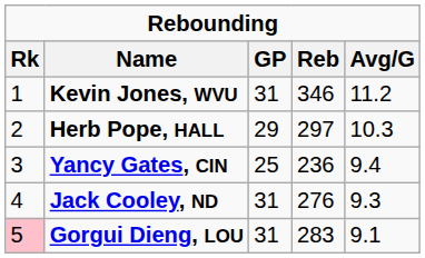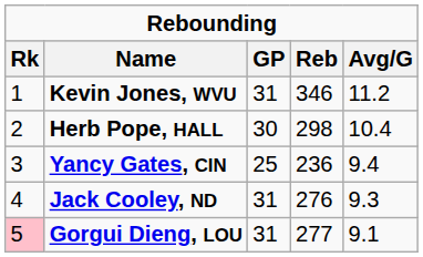 <table class="wikitable" style="white-space:nowrap; font-size:90%;">
 <tr>
 <td colspan=5 style="text-align:center;"><strong>Rebounding</strong></td>
 </tr>
 <tr>
 <th>Rk</th>
 <th>Name</th>
 <th>GP</th>
 <th>Reb</th>
 <th>Avg/G</th>
 </tr>
 <tr>
 <td>1</td>
 <td><strong>Kevin Jones, <small>WVU</small></strong></td>
 <td>31</td>
 <td>346</td>
 <td>11.2</td>
 </tr>
 <tr>
 <td>2</td>
 <td><strong>Herb Pope, <small>HALL</small></strong></td>
-<td>29</td>
-<td>297</td>
-<td>10.3</td>
+<td>30</td>
+<td>298</td>
+<td>10.4</td>
 </tr>
 <tr>
 <td>3</td>
 <td><strong><a href='#'>Yancy Gates</a>, <small>CIN</small></strong></td>
 <td>25</td>
 <td>236</td>
 <td>9.4</td>
 </tr>
 <tr>
 <td>4</td>
 <td><strong><a href='#'>Jack Cooley</a>, <small>ND</small></strong></td>
 <td>31</td>
 <td>276</td>
 <td>9.3</td>
 </tr>
 <tr>
 <td style="background: pink;">5</td>
 <td><strong><a href='#'>Gorgui Dieng</a>, <small>LOU</small></strong></td>
 <td>31</td>
-<td>283</td>
+<td>277</td>
 <td>9.1</td>
 </tr>
 </table>
